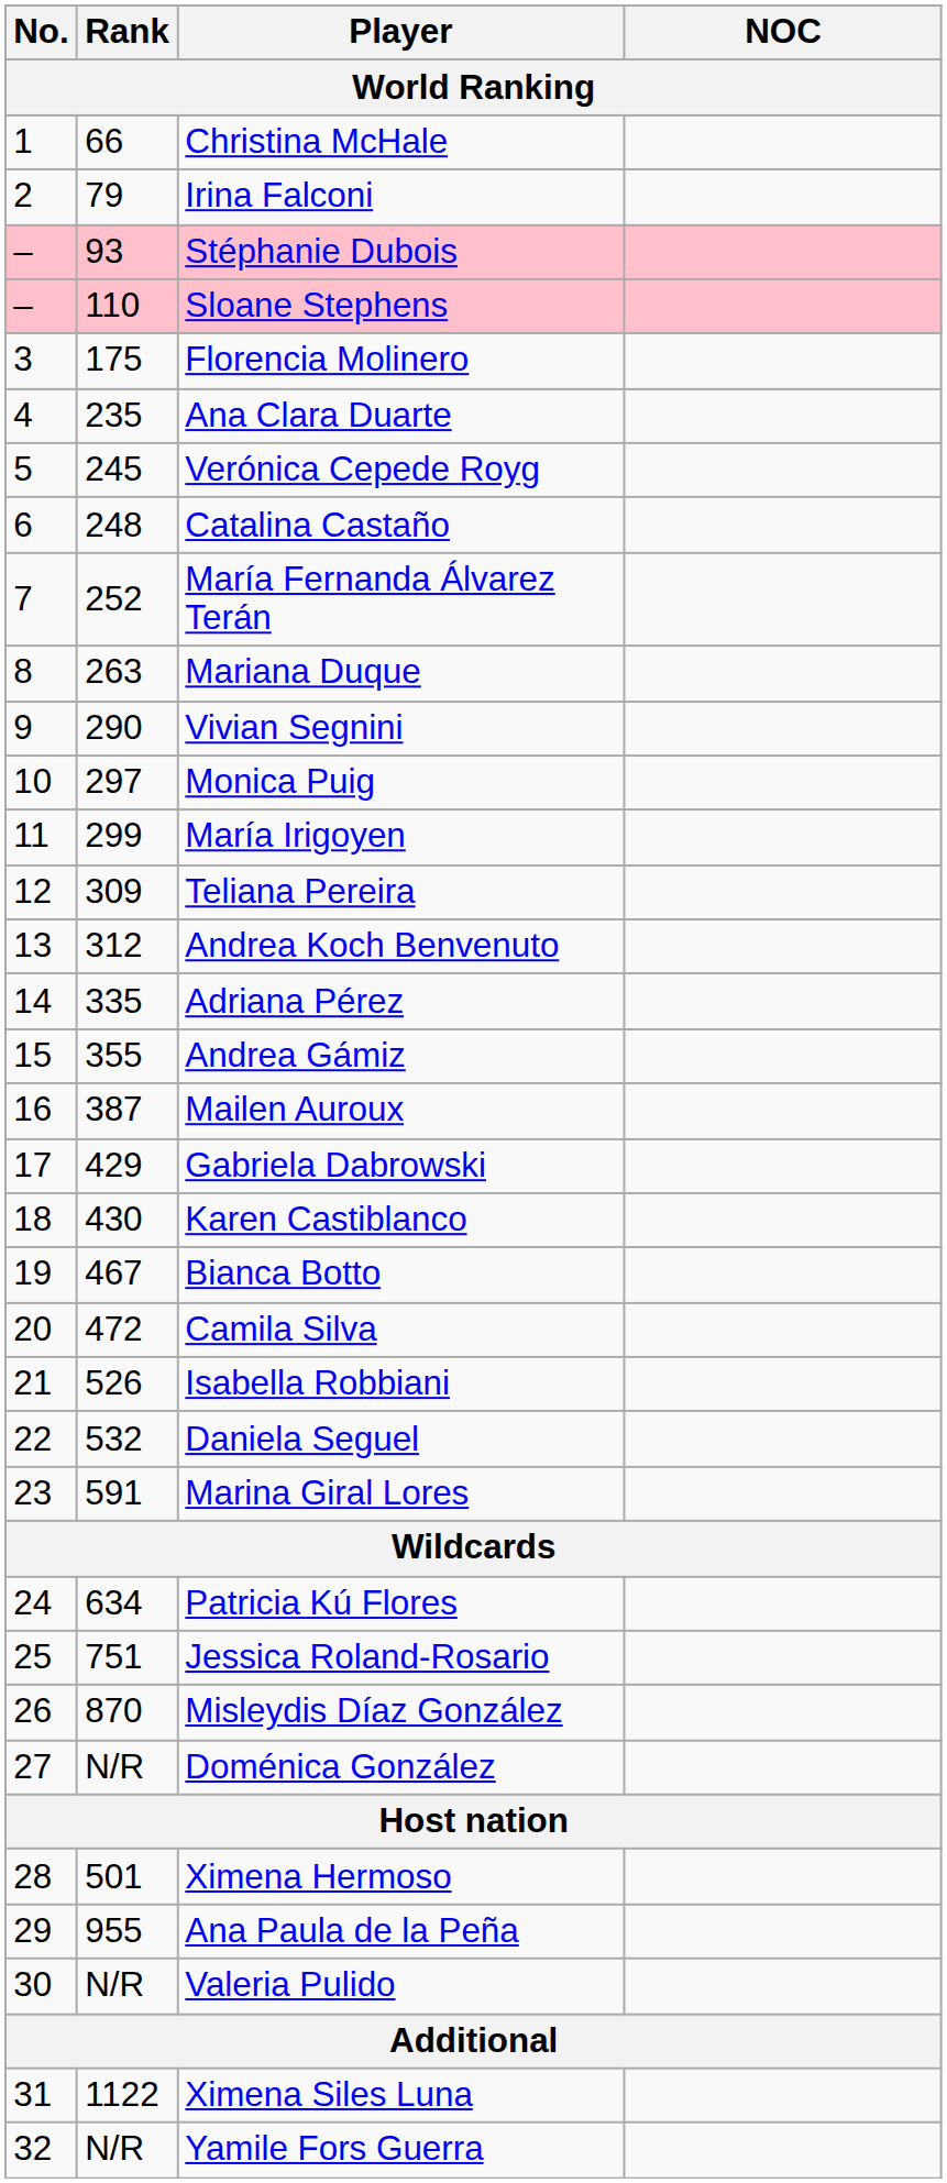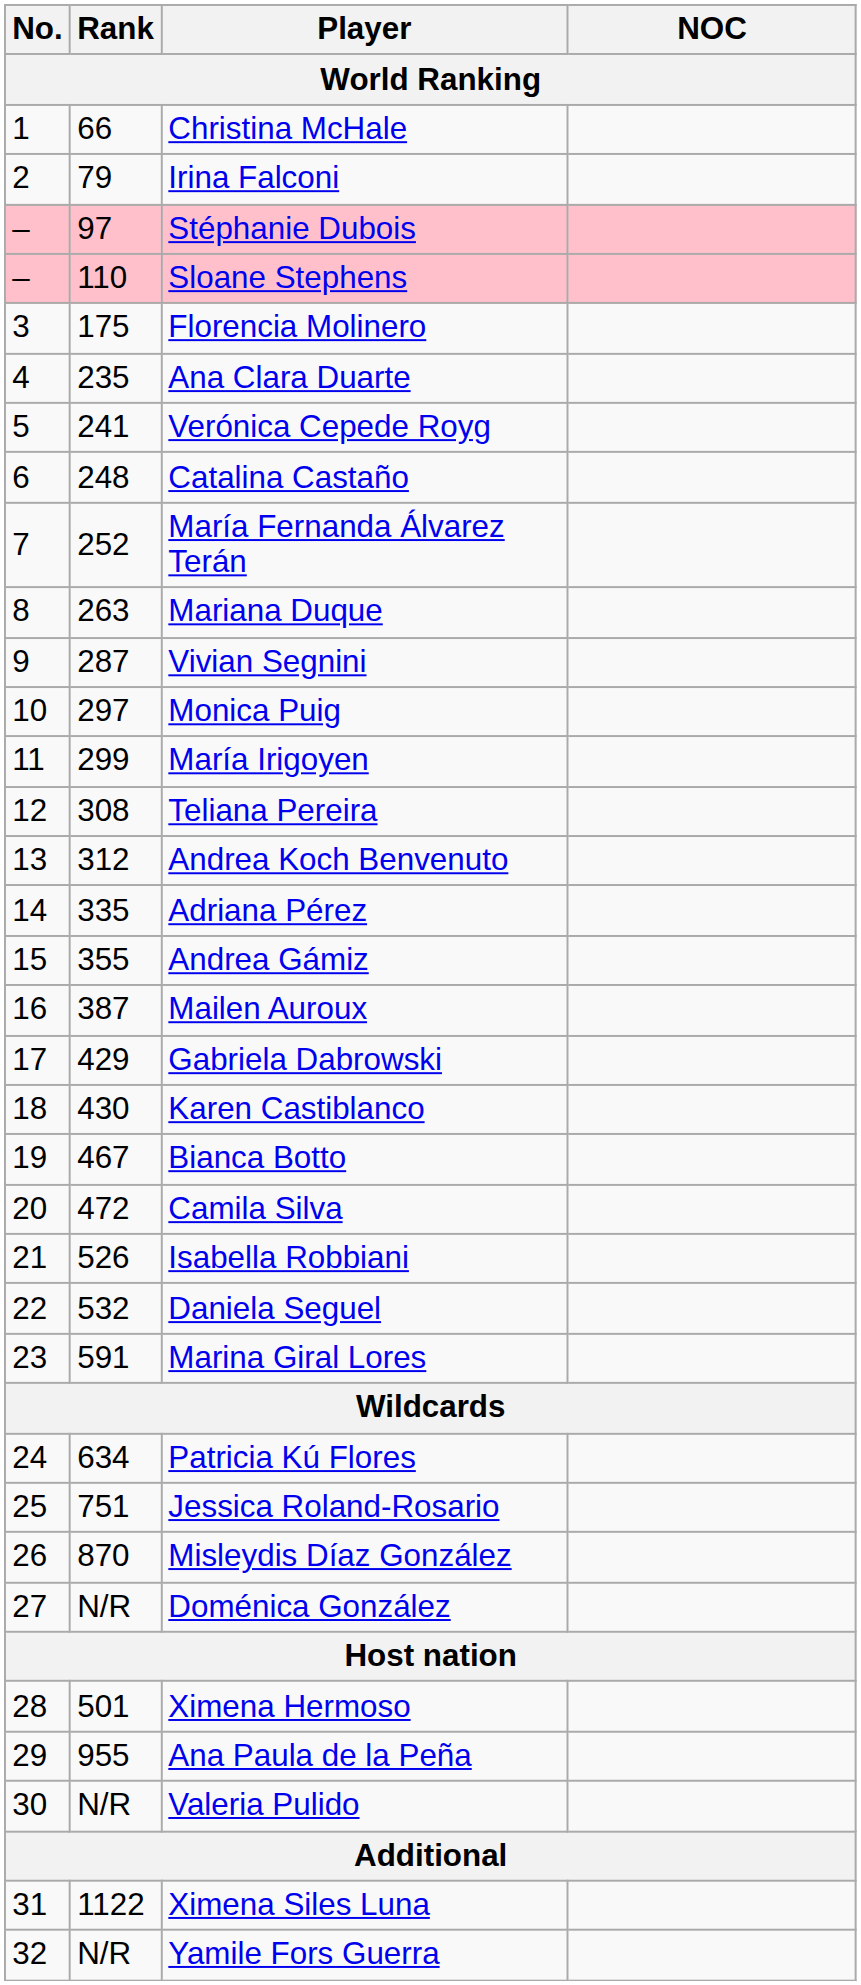 <table class="wikitable">
 <tr>
 <th width=20>No.</th>
 <th width=20>Rank</th>
 <th width=200>Player</th>
 <th width=140>NOC</th>
 </tr>
 <tr>
 <th colspan="4">World Ranking</th>
 </tr>
 <tr>
 <td>1</td>
 <td>66</td>
 <td><a href='#'>Christina McHale</a></td>
 <td></td>
 </tr>
 <tr>
 <td>2</td>
 <td>79</td>
 <td><a href='#'>Irina Falconi</a></td>
 <td></td>
 </tr>
 <tr bgcolor=#FFC0CB>
 <td>–</td>
-<td>93</td>
+<td>97</td>
 <td><a href='#'>Stéphanie Dubois</a></td>
 <td></td>
 </tr>
 <tr bgcolor=#FFC0CB>
 <td>–</td>
 <td>110</td>
 <td><a href='#'>Sloane Stephens</a></td>
 <td></td>
 </tr>
 <tr>
 <td>3</td>
 <td>175</td>
 <td><a href='#'>Florencia Molinero</a></td>
 <td></td>
 </tr>
 <tr>
 <td>4</td>
 <td>235</td>
 <td><a href='#'>Ana Clara Duarte</a></td>
 <td></td>
 </tr>
 <tr>
 <td>5</td>
-<td>245</td>
+<td>241</td>
 <td><a href='#'>Verónica Cepede Royg</a></td>
 <td></td>
 </tr>
 <tr>
 <td>6</td>
 <td>248</td>
 <td><a href='#'>Catalina Castaño</a></td>
 <td></td>
 </tr>
 <tr>
 <td>7</td>
 <td>252</td>
 <td><a href='#'>María Fernanda Álvarez Terán</a></td>
 <td></td>
 </tr>
 <tr>
 <td>8</td>
 <td>263</td>
 <td><a href='#'>Mariana Duque</a></td>
 <td></td>
 </tr>
 <tr>
 <td>9</td>
-<td>290</td>
+<td>287</td>
 <td><a href='#'>Vivian Segnini</a></td>
 <td></td>
 </tr>
 <tr>
 <td>10</td>
 <td>297</td>
 <td><a href='#'>Monica Puig</a></td>
 <td></td>
 </tr>
 <tr>
 <td>11</td>
 <td>299</td>
 <td><a href='#'>María Irigoyen</a></td>
 <td></td>
 </tr>
 <tr>
 <td>12</td>
-<td>309</td>
+<td>308</td>
 <td><a href='#'>Teliana Pereira</a></td>
 <td></td>
 </tr>
 <tr>
 <td>13</td>
 <td>312</td>
 <td><a href='#'>Andrea Koch Benvenuto</a></td>
 <td></td>
 </tr>
 <tr>
 <td>14</td>
 <td>335</td>
 <td><a href='#'>Adriana Pérez</a></td>
 <td></td>
 </tr>
 <tr>
 <td>15</td>
 <td>355</td>
 <td><a href='#'>Andrea Gámiz</a></td>
 <td></td>
 </tr>
 <tr>
 <td>16</td>
 <td>387</td>
 <td><a href='#'>Mailen Auroux</a></td>
 <td></td>
 </tr>
 <tr>
 <td>17</td>
 <td>429</td>
 <td><a href='#'>Gabriela Dabrowski</a></td>
 <td></td>
 </tr>
 <tr>
 <td>18</td>
 <td>430</td>
 <td><a href='#'>Karen Castiblanco</a></td>
 <td></td>
 </tr>
 <tr>
 <td>19</td>
 <td>467</td>
 <td><a href='#'>Bianca Botto</a></td>
 <td></td>
 </tr>
 <tr>
 <td>20</td>
 <td>472</td>
 <td><a href='#'>Camila Silva</a></td>
 <td></td>
 </tr>
 <tr>
 <td>21</td>
 <td>526</td>
 <td><a href='#'>Isabella Robbiani</a></td>
 <td></td>
 </tr>
 <tr>
 <td>22</td>
 <td>532</td>
 <td><a href='#'>Daniela Seguel</a></td>
 <td></td>
 </tr>
 <tr>
 <td>23</td>
 <td>591</td>
 <td><a href='#'>Marina Giral Lores</a></td>
 <td></td>
 </tr>
 <tr>
 <th colspan="4">Wildcards</th>
 </tr>
 <tr>
 <td>24</td>
 <td>634</td>
 <td><a href='#'>Patricia Kú Flores</a></td>
 <td></td>
 </tr>
 <tr>
 <td>25</td>
 <td>751</td>
 <td><a href='#'>Jessica Roland-Rosario</a></td>
 <td></td>
 </tr>
 <tr>
 <td>26</td>
 <td>870</td>
 <td><a href='#'>Misleydis Díaz González</a></td>
 <td></td>
 </tr>
 <tr>
 <td>27</td>
 <td>N/R</td>
 <td><a href='#'>Doménica González</a></td>
 <td></td>
 </tr>
 <tr>
 <th colspan="4">Host nation</th>
 </tr>
 <tr>
 <td>28</td>
 <td>501</td>
 <td><a href='#'>Ximena Hermoso</a></td>
 <td></td>
 </tr>
 <tr>
 <td>29</td>
 <td>955</td>
 <td><a href='#'>Ana Paula de la Peña</a></td>
 <td></td>
 </tr>
 <tr>
 <td>30</td>
 <td>N/R</td>
 <td><a href='#'>Valeria Pulido</a></td>
 <td></td>
 </tr>
 <tr>
 <th colspan="4">Additional</th>
 </tr>
 <tr>
 <td>31</td>
 <td>1122</td>
 <td><a href='#'>Ximena Siles Luna</a></td>
 <td></td>
 </tr>
 <tr>
 <td>32</td>
 <td>N/R</td>
 <td><a href='#'>Yamile Fors Guerra</a></td>
 <td></td>
 </tr>
 </table>
